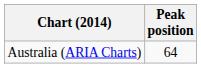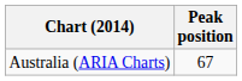 <table class="wikitable plainrowheaders" style="text-align:center">
 <tr>
 <th scope="col">Chart (2014)</th>
 <th scope="col">Peak<br>position</th>
 </tr>
 <tr>
 <td>Australia (<a href='#'>ARIA Charts</a>)</td>
-<td>64</td>
+<td>67</td>
 </tr>
 </table>
